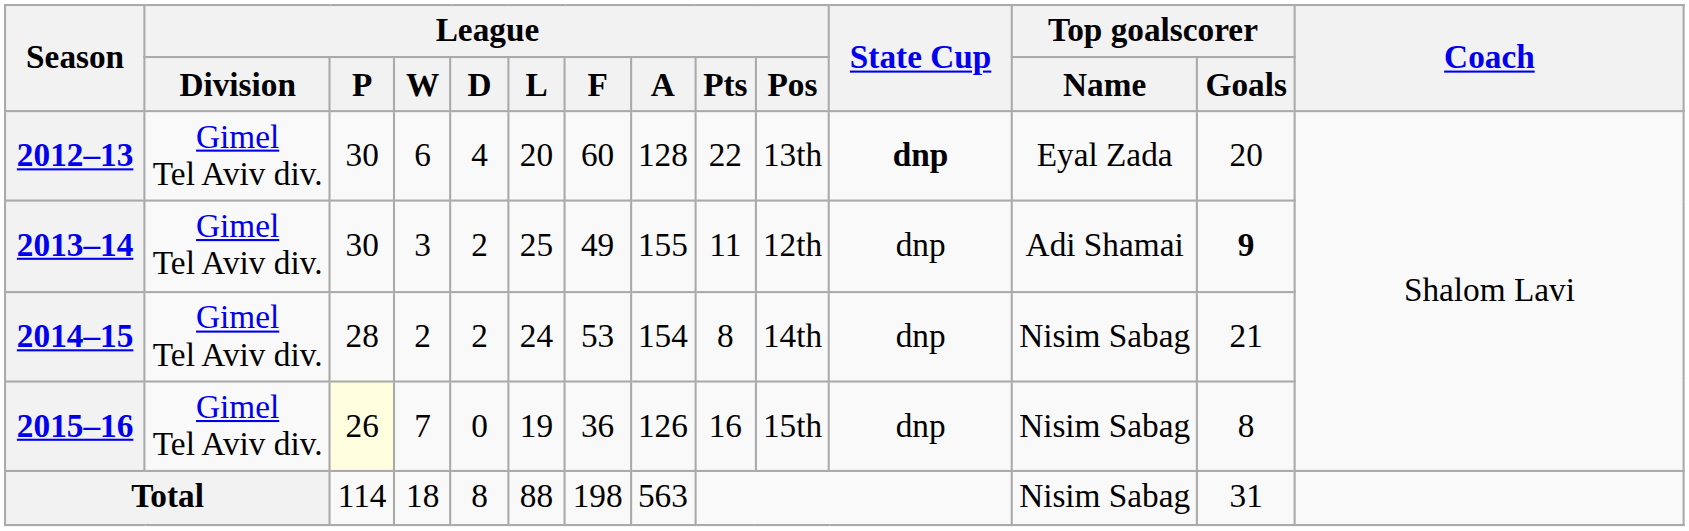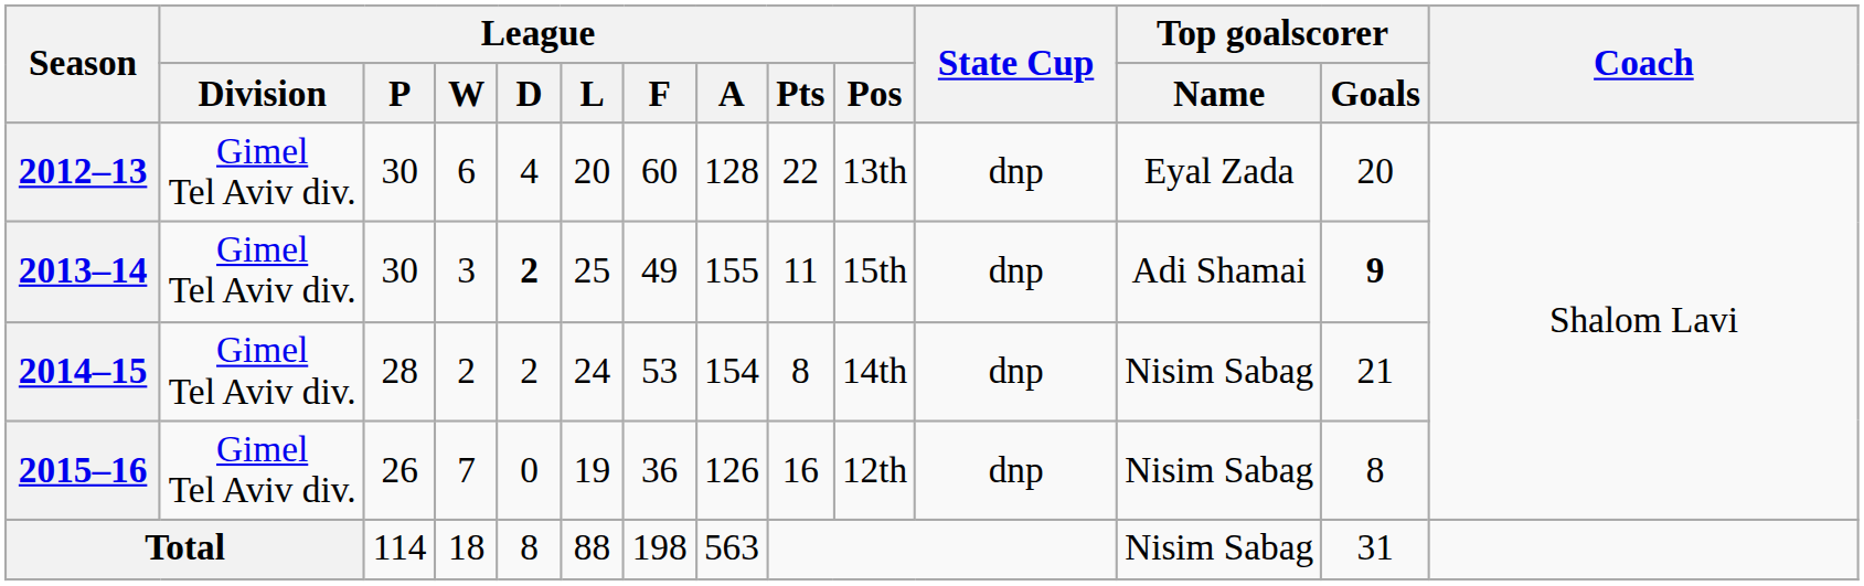 <table class="wikitable" style="text-align: center">
 <tr>
 <th rowspan="2" width="60">Season</th>
 <th colspan="9">League</th>
 <th rowspan="2" width="80"><a href='#'>State Cup</a></th>
 <th colspan="2">Top goalscorer</th>
 <th rowspan="2" width="180"><a href='#'>Coach</a></th>
 </tr>
 <tr>
 <th>Division</th>
 <th width="20">P</th>
 <th width="20">W</th>
 <th width="20">D</th>
 <th width="20">L</th>
 <th width="20">F</th>
 <th width="20">A</th>
 <th width="20">Pts</th>
 <th>Pos</th>
 <th>Name</th>
 <th>Goals</th>
 </tr>
 <tr>
 <th><a href='#'>2012–13</a></th>
 <td><a href='#'>Gimel</a><br> Tel Aviv div.</td>
 <td>30</td>
 <td>6</td>
 <td>4</td>
 <td>20</td>
 <td>60</td>
 <td>128</td>
 <td>22</td>
 <td>13th</td>
-<td><strong>dnp</strong></td>
+<td>dnp</td>
 <td>Eyal Zada</td>
 <td>20</td>
 <td rowspan=4>Shalom Lavi</td>
 </tr>
 <tr>
 <th><a href='#'>2013–14</a></th>
 <td><a href='#'>Gimel</a><br> Tel Aviv div.</td>
 <td>30</td>
 <td>3</td>
-<td>2</td>
+<td><strong>2</strong></td>
 <td>25</td>
 <td>49</td>
 <td>155</td>
 <td>11</td>
-<td>12th</td>
+<td>15th</td>
 <td>dnp</td>
 <td>Adi Shamai</td>
 <td><strong>9</strong></td>
 </tr>
 <tr>
 <th><a href='#'>2014–15</a></th>
 <td><a href='#'>Gimel</a><br> Tel Aviv div.</td>
 <td>28</td>
 <td>2</td>
 <td>2</td>
 <td>24</td>
 <td>53</td>
 <td>154</td>
 <td>8</td>
 <td>14th</td>
 <td>dnp</td>
 <td>Nisim Sabag</td>
 <td>21</td>
 </tr>
 <tr>
 <th><a href='#'>2015–16</a></th>
 <td><a href='#'>Gimel</a><br> Tel Aviv div.</td>
-<td style="background: lightyellow;">26</td>
+<td>26</td>
 <td>7</td>
 <td>0</td>
 <td>19</td>
 <td>36</td>
 <td>126</td>
 <td>16</td>
-<td>15th</td>
+<td>12th</td>
 <td>dnp</td>
 <td>Nisim Sabag</td>
 <td>8</td>
 </tr>
 <tr>
 <th colspan=2>Total</th>
 <td>114</td>
 <td>18</td>
 <td>8</td>
 <td>88</td>
 <td>198</td>
 <td>563</td>
 <td colspan=3></td>
 <td>Nisim Sabag</td>
 <td>31</td>
 </tr>
 </table>
